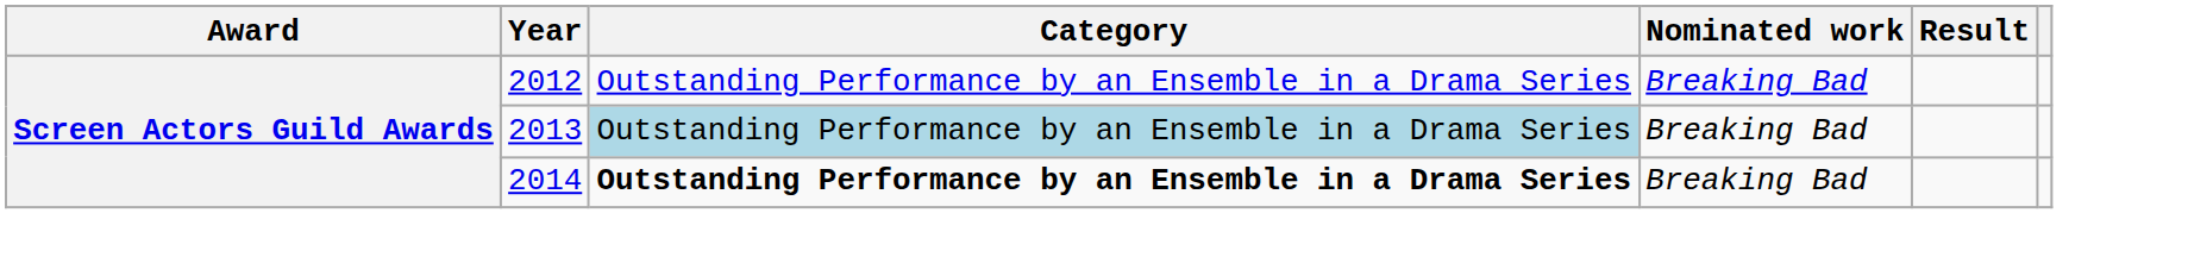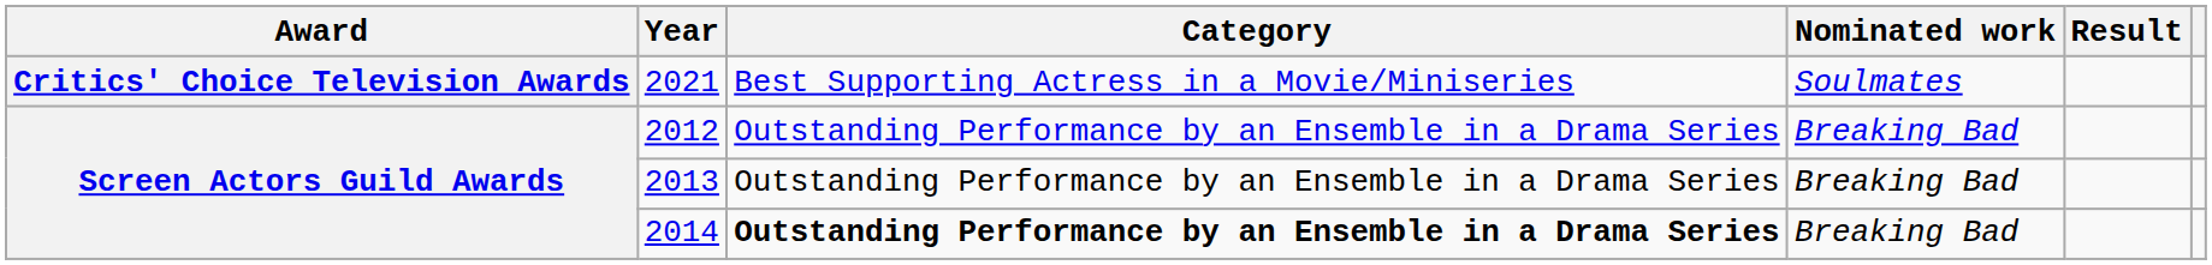 <table class="wikitable plainrowheaders sortable">
 <tr>
 <th scope="col">Award</th>
 <th scope="col">Year</th>
 <th scope="col">Category</th>
 <th scope="col">Nominated work</th>
 <th scope="col">Result</th>
 <th scope="col" class="unsortable"></th>
+</tr>
+<tr>
+<th scope="row"><a href='#'>Critics' Choice Television Awards</a></th>
+<td><a href='#'>2021</a></td>
+<td><a href='#'>Best Supporting Actress in a Movie/Miniseries</a></td>
+<td><em><a href='#'>Soulmates</a></em></td>
+<td></td>
+<td style="text-align:center"></td>
 </tr>
 <tr>
 <th rowspan="3" ! scope="row"><a href='#'>Screen Actors Guild Awards</a></th>
 <td><a href='#'>2012</a></td>
 <td><a href='#'>Outstanding Performance by an Ensemble in a Drama Series</a></td>
 <td><em><a href='#'>Breaking Bad</a></em></td>
 <td></td>
 <td style="text-align:center"></td>
 </tr>
 <tr>
 <td><a href='#'>2013</a></td>
-<td style="background: lightblue;">Outstanding Performance by an Ensemble in a Drama Series</td>
+<td>Outstanding Performance by an Ensemble in a Drama Series</td>
 <td><em>Breaking Bad</em></td>
 <td></td>
 <td style="text-align:center"></td>
 </tr>
 <tr>
 <td><a href='#'>2014</a></td>
 <td><strong>Outstanding Performance by an Ensemble in a Drama Series</strong></td>
 <td><em>Breaking Bad</em></td>
 <td></td>
 <td style="text-align:center"></td>
 </tr>
 </table>
